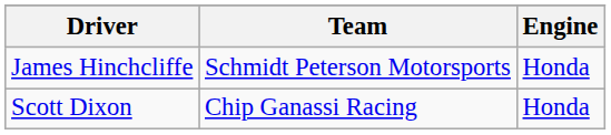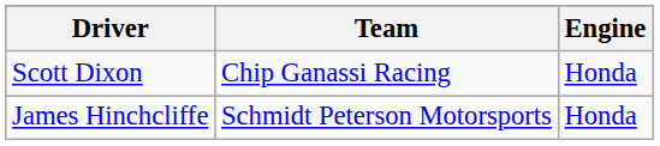 <table class="wikitable" style="font-size:90%;">
 <tr>
 </tr>
 <tr>
 <th>Driver</th>
 <th>Team</th>
 <th>Engine</th>
 </tr>
 <tr>
+<td> <a href='#'>Scott Dixon</a></td>
+<td><a href='#'>Chip Ganassi Racing</a></td>
+<td><a href='#'>Honda</a></td>
+</tr>
+<tr>
 <td> <a href='#'>James Hinchcliffe</a></td>
 <td><a href='#'>Schmidt Peterson Motorsports</a></td>
 <td><a href='#'>Honda</a></td>
 </tr>
-<tr>
-<td> <a href='#'>Scott Dixon</a></td>
-<td><a href='#'>Chip Ganassi Racing</a></td>
-<td><a href='#'>Honda</a></td>
-</tr>
 </table>
